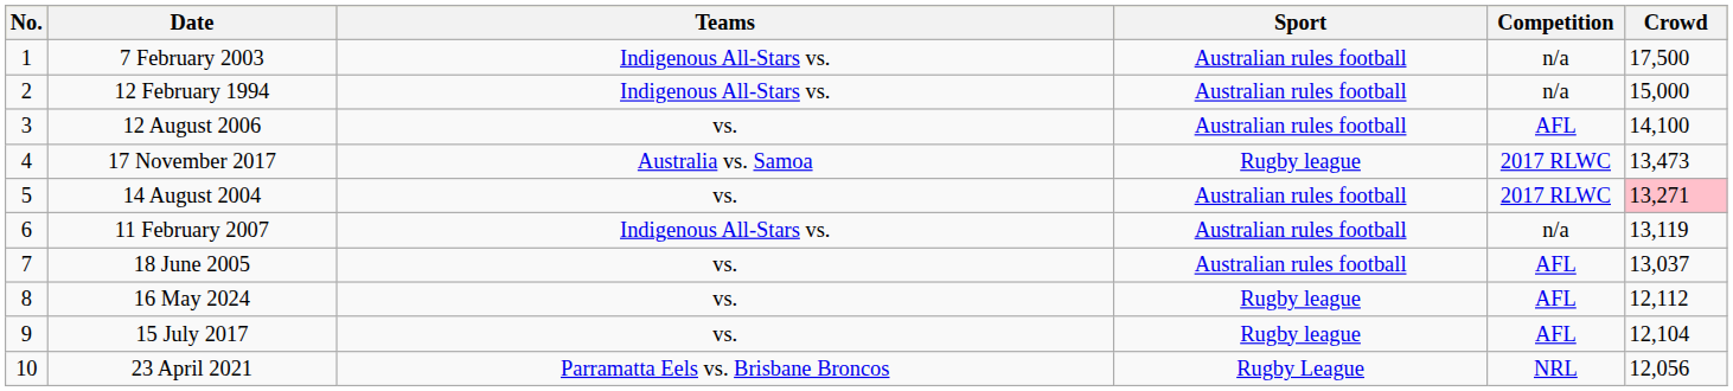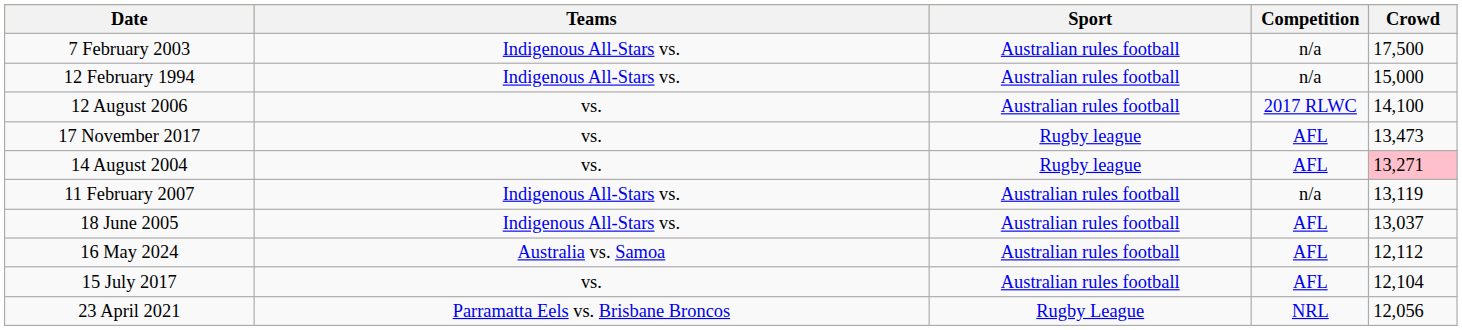 <table class="wikitable sortable" style="width:100%;">
 <tr style="background:#bdb76b;">
-<th width=1%>No.</th>
 <th width=17%>Date</th>
 <th width=46%>Teams</th>
 <th width=22%>Sport</th>
 <th width=8%>Competition</th>
 <th width=6%>Crowd</th>
 </tr>
 <tr>
-<td align=center>1</td>
 <td align=center>7 February 2003</td>
 <td align=center><a href='#'>Indigenous All-Stars</a> vs. </td>
 <td align=center><a href='#'>Australian rules football</a></td>
 <td align=center>n/a</td>
 <td>17,500</td>
 </tr>
 <tr>
-<td align=center>2</td>
 <td align=center>12 February 1994</td>
 <td align=center><a href='#'>Indigenous All-Stars</a> vs. </td>
 <td align=center><a href='#'>Australian rules football</a></td>
 <td align=center>n/a</td>
 <td>15,000</td>
 </tr>
 <tr>
-<td align=center>3</td>
 <td align=center>12 August 2006</td>
 <td align=center> vs. </td>
 <td align=center><a href='#'>Australian rules football</a></td>
-<td align=center><a href='#'>AFL</a></td>
+<td align=center><a href='#'>2017 RLWC</a></td>
 <td>14,100</td>
 </tr>
 <tr>
-<td align=center>4</td>
 <td align=center>17 November 2017</td>
-<td align=center><a href='#'>Australia</a> vs. <a href='#'>Samoa</a></td>
+<td align=center> vs. </td>
 <td align=center><a href='#'>Rugby league</a></td>
-<td align=center><a href='#'>2017 RLWC</a></td>
+<td align=center><a href='#'>AFL</a></td>
 <td>13,473</td>
 </tr>
 <tr>
-<td align=center>5</td>
 <td align=center>14 August 2004</td>
 <td align=center> vs. </td>
-<td align=center><a href='#'>Australian rules football</a></td>
-<td align=center><a href='#'>2017 RLWC</a></td>
+<td align=center><a href='#'>Rugby league</a></td>
+<td align=center><a href='#'>AFL</a></td>
 <td style="background: pink;">13,271</td>
 </tr>
 <tr>
-<td align=center>6</td>
 <td align=center>11 February 2007</td>
 <td align=center><a href='#'>Indigenous All-Stars</a> vs. </td>
 <td align=center><a href='#'>Australian rules football</a></td>
 <td align=center>n/a</td>
 <td>13,119</td>
 </tr>
 <tr>
-<td align=center>7</td>
 <td align=center>18 June 2005</td>
-<td align=center> vs. </td>
+<td align=center><a href='#'>Indigenous All-Stars</a> vs. </td>
 <td align=center><a href='#'>Australian rules football</a></td>
 <td align=center><a href='#'>AFL</a></td>
 <td>13,037</td>
 </tr>
 <tr>
-<td align=center>8</td>
 <td align=center>16 May 2024</td>
-<td align=center> vs. </td>
-<td align=center><a href='#'>Rugby league</a></td>
+<td align=center><a href='#'>Australia</a> vs. <a href='#'>Samoa</a></td>
+<td align=center><a href='#'>Australian rules football</a></td>
 <td align=center><a href='#'>AFL</a></td>
 <td>12,112</td>
 </tr>
 <tr>
-<td align=center>9</td>
 <td align=center>15 July 2017</td>
 <td align=center> vs. </td>
-<td align=center><a href='#'>Rugby league</a></td>
+<td align=center><a href='#'>Australian rules football</a></td>
 <td align=center><a href='#'>AFL</a></td>
 <td>12,104</td>
 </tr>
 <tr>
-<td align=center>10</td>
 <td align=center>23 April 2021</td>
 <td align=center><a href='#'>Parramatta Eels</a> vs. <a href='#'>Brisbane Broncos</a></td>
 <td align=center><a href='#'>Rugby League</a></td>
 <td align=center><a href='#'>NRL</a></td>
 <td>12,056</td>
 </tr>
 </table>
